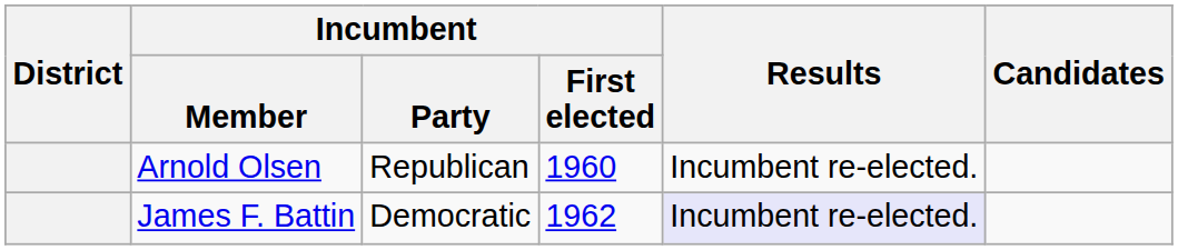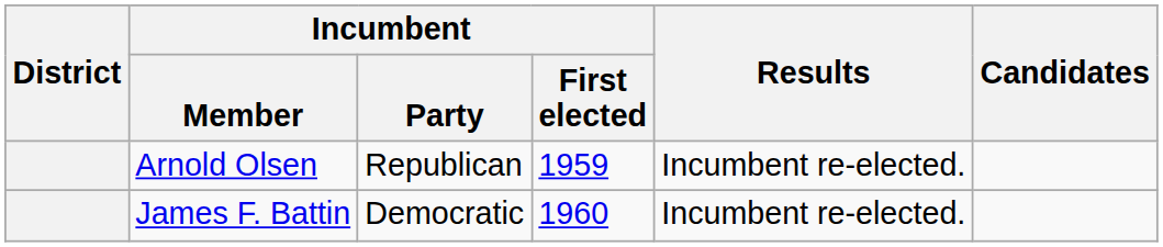 <table class="wikitable sortable">
 <tr>
 <th rowspan=2>District</th>
 <th colspan=3>Incumbent</th>
 <th rowspan=2>Results</th>
 <th rowspan=2 class="unsortable">Candidates</th>
 </tr>
 <tr valign=bottom>
 <th>Member</th>
 <th>Party</th>
 <th>First<br>elected</th>
 </tr>
 <tr>
 <th></th>
 <td><a href='#'>Arnold Olsen</a></td>
 <td>Republican</td>
-<td><a href='#'>1960</a></td>
+<td><a href='#'>1959</a></td>
 <td>Incumbent re-elected.</td>
 <td nowrap></td>
 </tr>
 <tr>
 <th></th>
 <td><a href='#'>James F. Battin</a></td>
 <td>Democratic</td>
-<td><a href='#'>1962</a></td>
-<td style="background: lavender;">Incumbent re-elected.</td>
+<td><a href='#'>1960</a></td>
+<td>Incumbent re-elected.</td>
 <td nowrap></td>
 </tr>
 </table>
